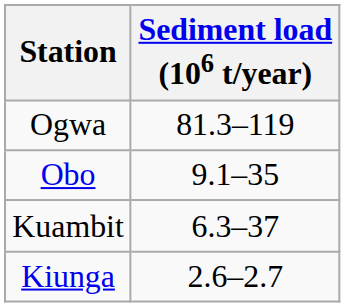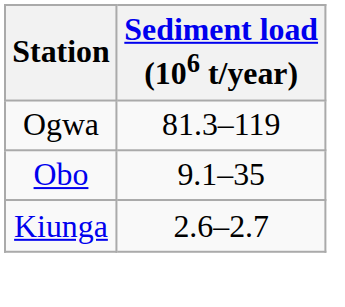 <table class="wikitable" style="text-align:center;">
 <tr>
 <th>Station</th>
 <th><a href='#'>Sediment load</a><br>(10<sup>6</sup> t/year)</th>
 </tr>
 <tr>
 <td>Ogwa</td>
 <td>81.3–119</td>
 </tr>
 <tr>
 <td><a href='#'>Obo</a></td>
 <td>9.1–35</td>
 </tr>
 <tr>
-<td>Kuambit</td>
-<td>6.3–37</td>
-</tr>
-<tr>
 <td><a href='#'>Kiunga</a></td>
 <td>2.6–2.7</td>
 </tr>
 </table>
